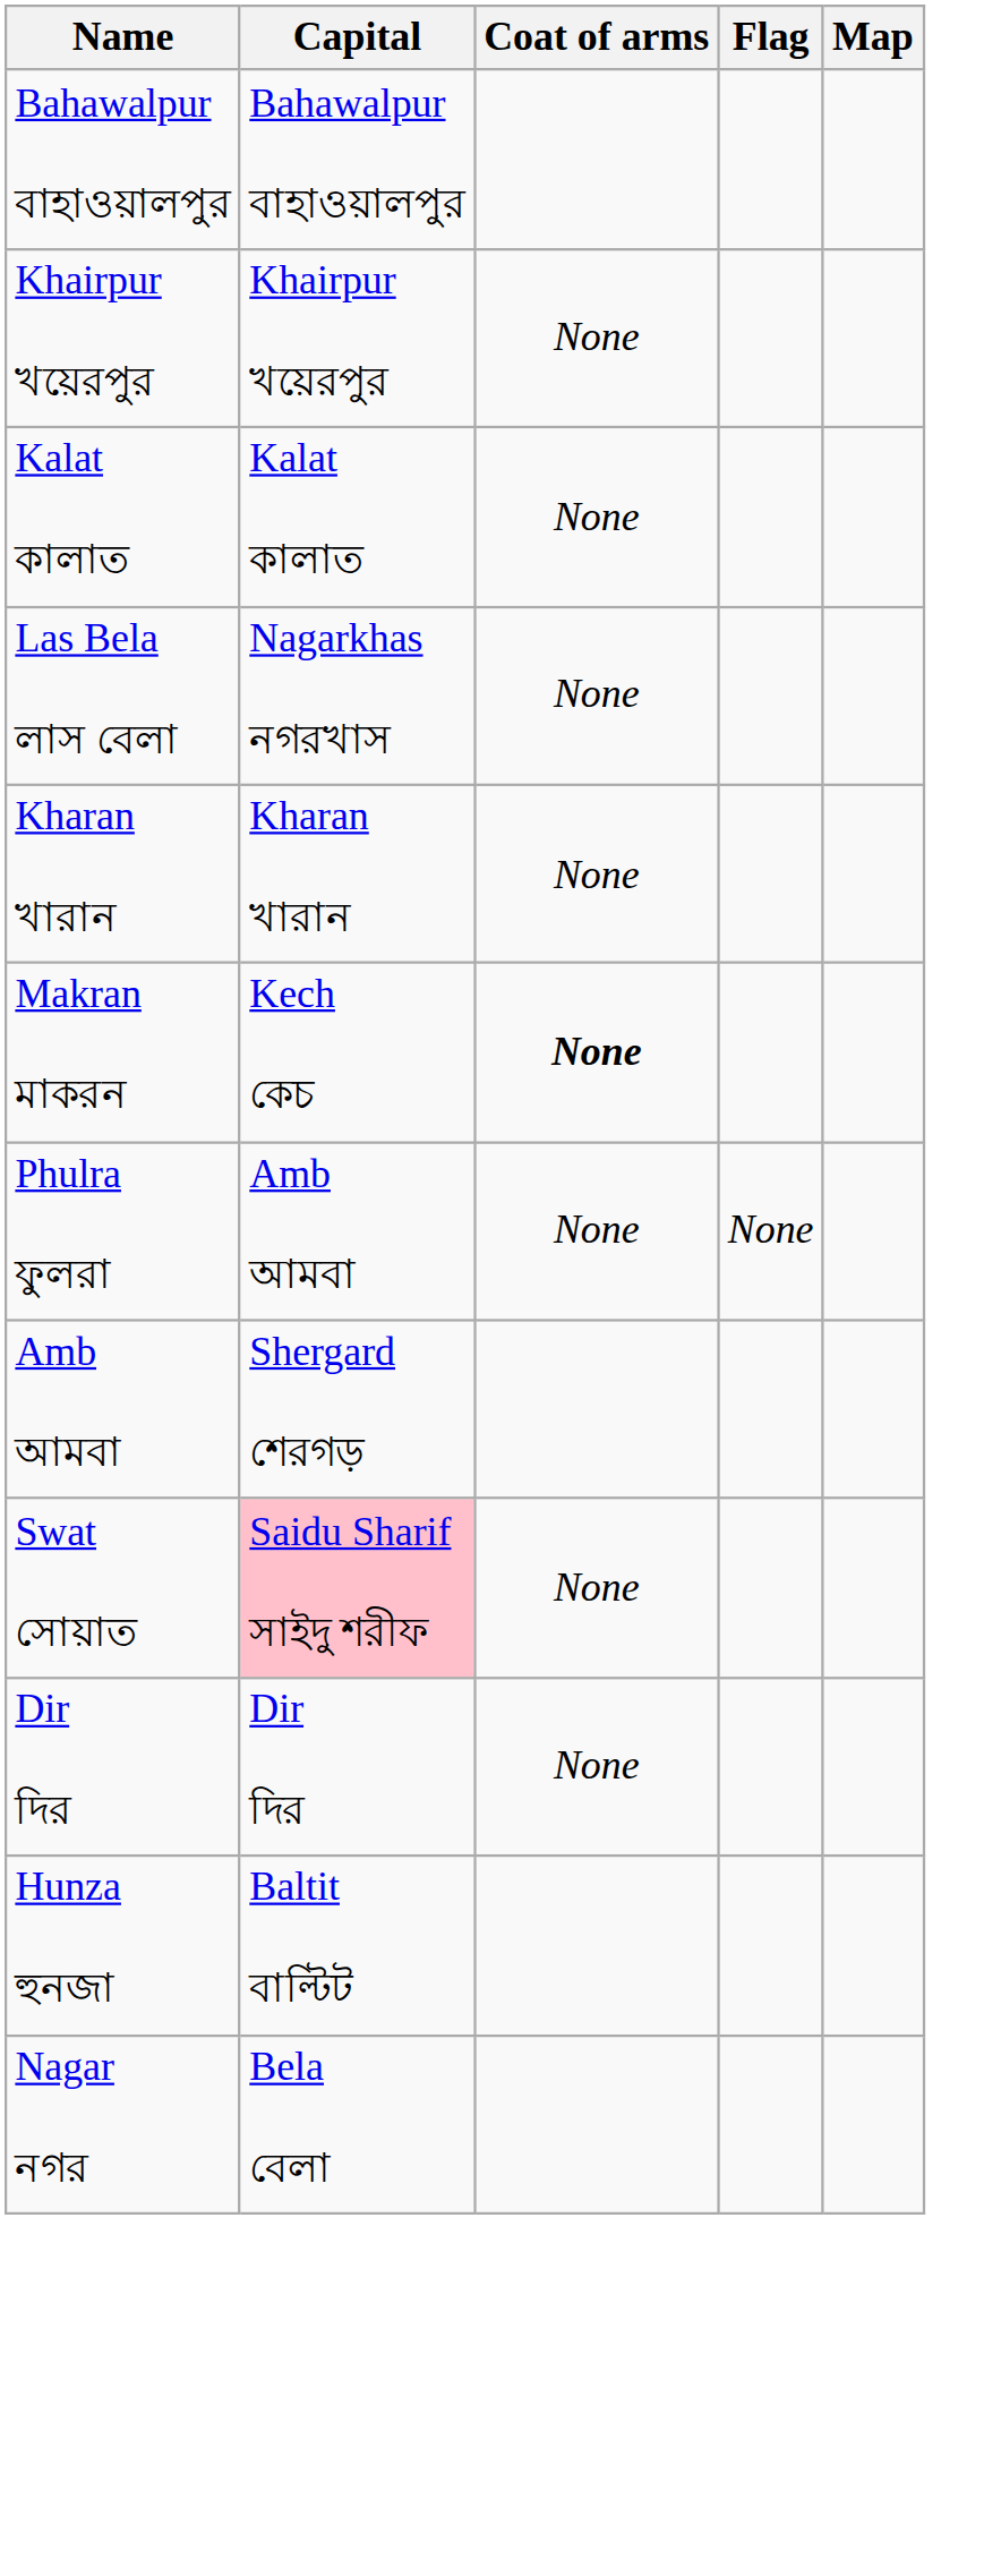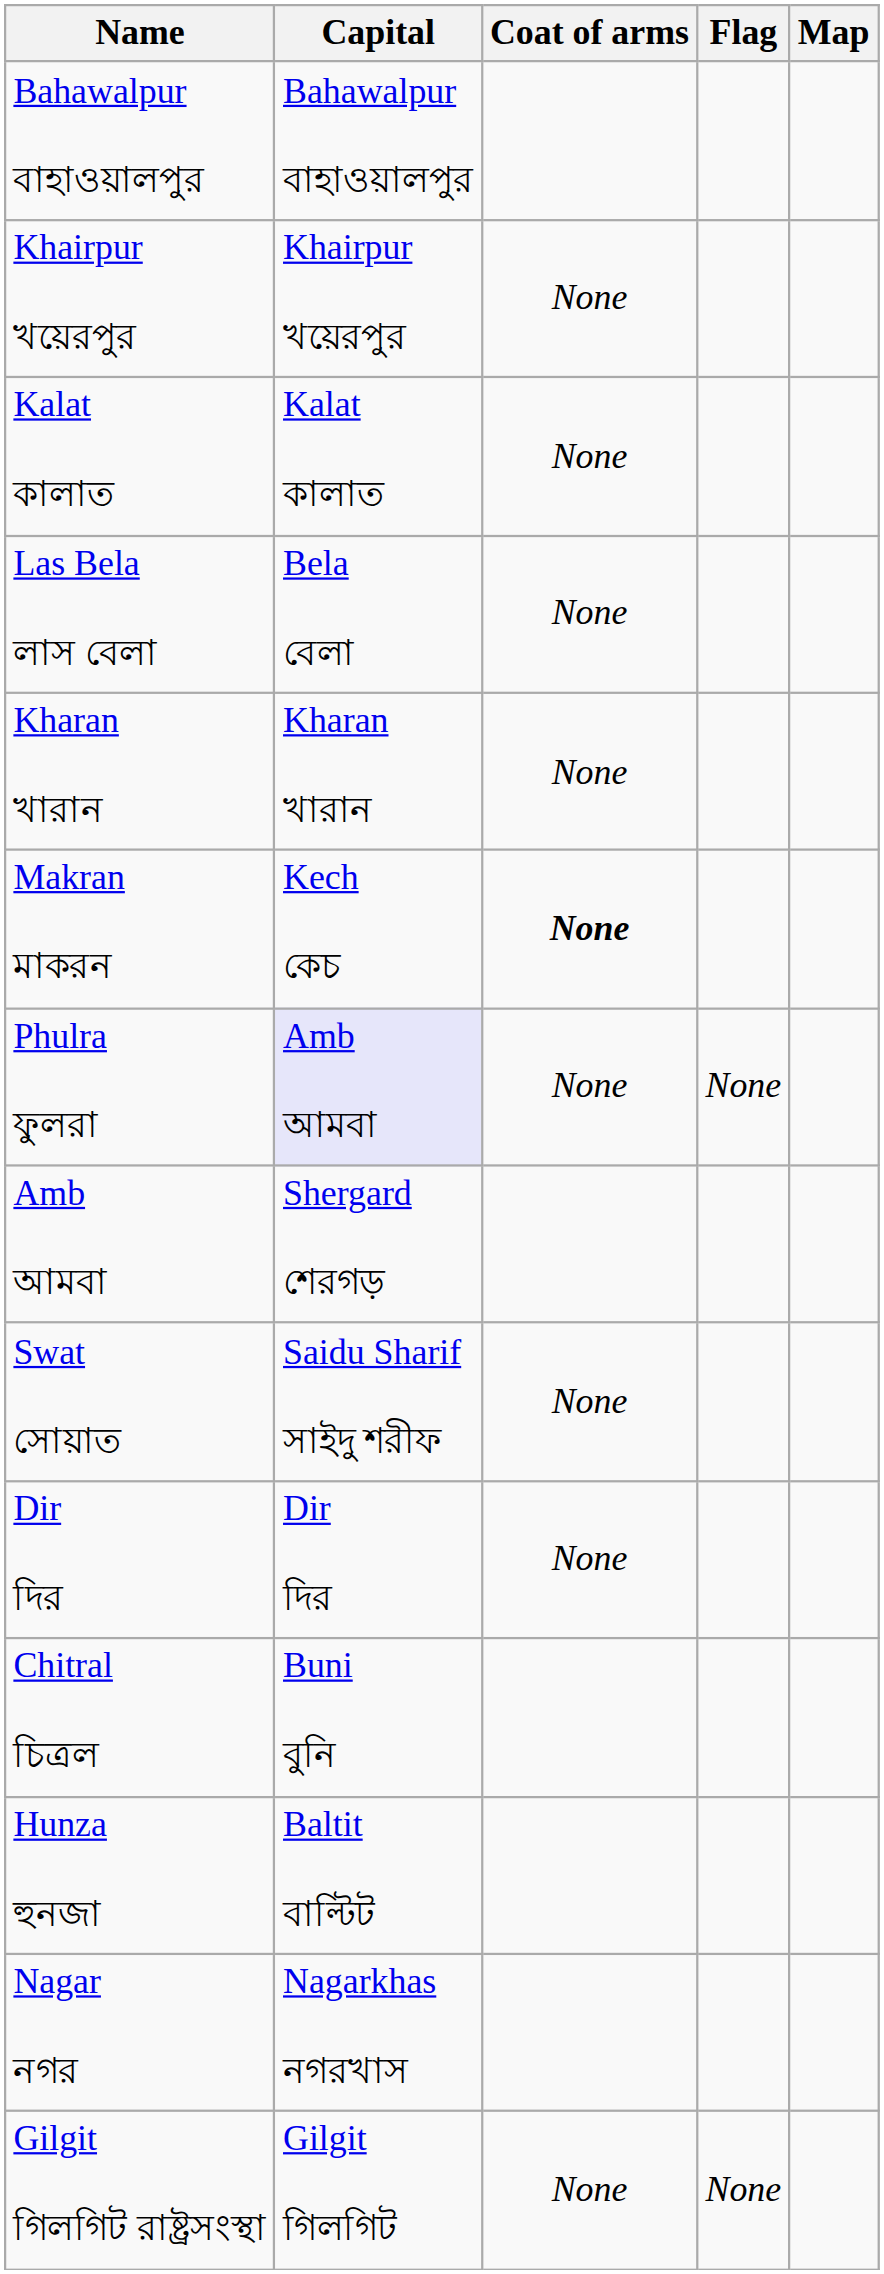 <table class="wikitable sortable" style="text-align:center;">
 <tr>
 <th>Name</th>
 <th>Capital</th>
 <th class="unsortable">Coat of arms</th>
 <th class="unsortable">Flag</th>
 <th class="unsortable">Map</th>
 </tr>
 <tr>
 <td style="text-align:left;"><a href='#'>Bahawalpur</a><br><br>বাহাওয়ালপুর</td>
 <td style="text-align:left;"><a href='#'>Bahawalpur</a><br><br>বাহাওয়ালপুর</td>
 <td style="text-align:center;"></td>
 <td style="text-align:center;"></td>
 <td></td>
 </tr>
 <tr>
 <td style="text-align:left;"><a href='#'>Khairpur</a><br><br>খয়েরপুর</td>
 <td style="text-align:left;"><a href='#'>Khairpur</a><br><br>খয়েরপুর</td>
 <td style="text-align:center;"><em>None</em></td>
 <td style="text-align:center;"></td>
 <td></td>
 </tr>
 <tr>
 <td style="text-align:left;"><a href='#'>Kalat</a><br><br>কালাত</td>
 <td style="text-align:left;"><a href='#'>Kalat</a><br><br>কালাত</td>
 <td style="text-align:center;"><em>None</em></td>
 <td style="text-align:center;"></td>
 <td></td>
 </tr>
 <tr>
 <td style="text-align:left;"><a href='#'>Las Bela</a><br><br>লাস বেলা</td>
-<td style="text-align:left;"><a href='#'>Nagarkhas</a><br><br>নগরখাস</td>
+<td style="text-align:left;"><a href='#'>Bela</a><br><br>বেলা</td>
 <td style="text-align:center;"><em>None</em></td>
 <td style="text-align:center;"></td>
 <td></td>
 </tr>
 <tr>
 <td style="text-align:left;"><a href='#'>Kharan</a><br><br>খারান</td>
 <td style="text-align:left;"><a href='#'>Kharan</a><br><br>খারান</td>
 <td style="text-align:center;"><em>None</em></td>
 <td style="text-align:center;"></td>
 <td></td>
 </tr>
 <tr>
 <td style="text-align:left;"><a href='#'>Makran</a><br><br>মাকরন</td>
 <td style="text-align:left;"><a href='#'>Kech</a><br><br>কেচ</td>
 <td style="text-align:center;"><strong><em>None</em></strong></td>
 <td style="text-align:center;"></td>
 <td></td>
 </tr>
 <tr>
 <td style="text-align:left;"><a href='#'>Phulra</a><br><br>ফুলরা</td>
-<td style="text-align:left;"><a href='#'>Amb</a><br><br>আমবা</td>
+<td style="background: lavender; text-align:left;"><a href='#'>Amb</a><br><br>আমবা</td>
 <td style="text-align:center;"><em>None</em></td>
 <td style="text-align:center;"><em>None</em></td>
 <td></td>
 </tr>
 <tr>
 <td style="text-align:left;"><a href='#'>Amb</a><br><br>আমবা</td>
 <td style="text-align:left;"><a href='#'>Shergard</a><br><br>শেরগড়</td>
 <td style="text-align:center;"></td>
 <td style="text-align:center;"></td>
 <td></td>
 </tr>
 <tr>
 <td style="text-align:left;"><a href='#'>Swat</a><br><br>সোয়াত</td>
-<td style="background: pink; text-align:left;"><a href='#'>Saidu Sharif</a><br><br>সাইদু শরীফ</td>
+<td style="text-align:left;"><a href='#'>Saidu Sharif</a><br><br>সাইদু শরীফ</td>
 <td style="text-align:center;"><em>None</em></td>
 <td style="text-align:center;"></td>
 <td></td>
 </tr>
 <tr>
 <td style="text-align:left;"><a href='#'>Dir</a><br><br>দির</td>
 <td style="text-align:left;"><a href='#'>Dir</a><br><br>দির</td>
 <td style="text-align:center;"><em>None</em></td>
 <td style="text-align:center;"></td>
 <td></td>
 </tr>
 <tr>
+<td style="text-align:left;"><a href='#'>Chitral</a><br><br>চিত্রল</td>
+<td style="text-align:left;"><a href='#'>Buni</a><br><br>বুনি</td>
+<td style="text-align:center;"></td>
+<td style="text-align:center;"></td>
+<td></td>
+</tr>
+<tr>
 <td style="text-align:left;"><a href='#'>Hunza</a><br><br>হুনজা</td>
 <td style="text-align:left;"><a href='#'>Baltit</a><br><br>বাল্টিট</td>
 <td style="text-align:center;"></td>
 <td style="text-align:center;"></td>
 <td></td>
 </tr>
 <tr>
 <td style="text-align:left;"><a href='#'>Nagar</a><br><br>নগর</td>
-<td style="text-align:left;"><a href='#'>Bela</a><br><br>বেলা</td>
+<td style="text-align:left;"><a href='#'>Nagarkhas</a><br><br>নগরখাস</td>
 <td style="text-align:center;"></td>
 <td style="text-align:center;"></td>
 <td></td>
 </tr>
+<tr>
+<td style="text-align:left;"><a href='#'>Gilgit</a><br><br>গিলগিট রাষ্ট্রসংস্থা</td>
+<td style="text-align:left;"><a href='#'>Gilgit</a><br><br>গিলগিট</td>
+<td style="text-align:center;"><em>None</em></td>
+<td style="text-align:center;"><em>None</em></td>
+<td></td>
+</tr>
 </table>
